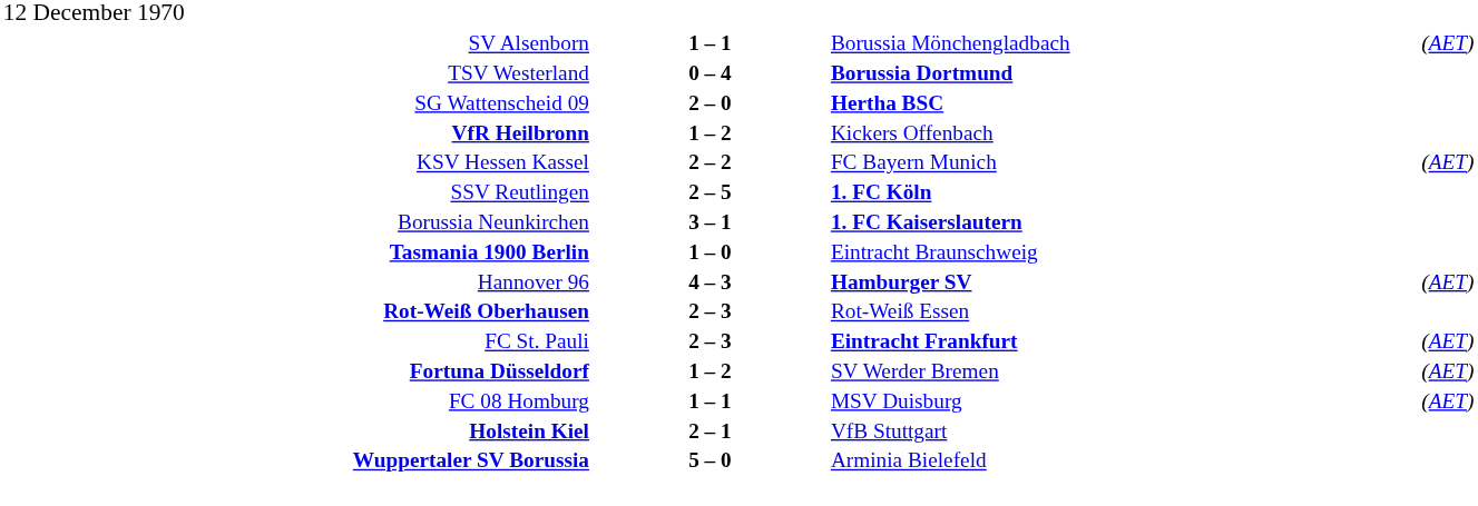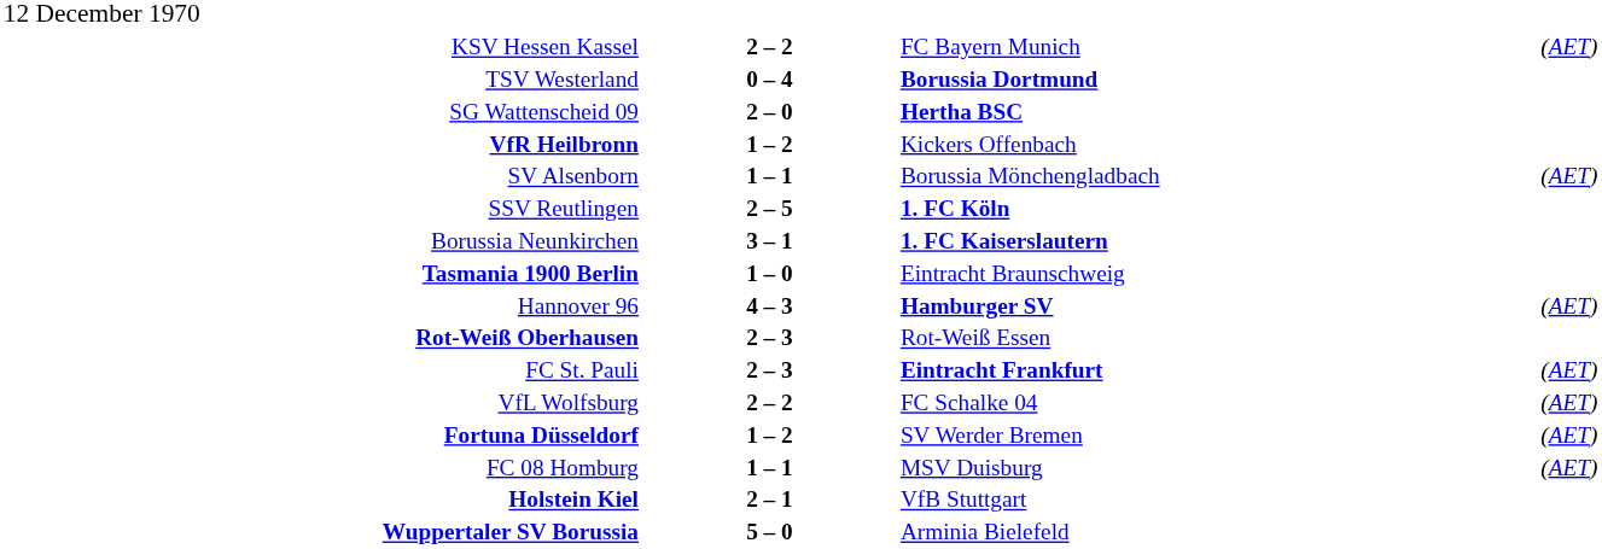 <table width=100% cellspacing=1>
 <tr>
 <th width=25%></th>
 <th width=10%></th>
 <th width=25%></th>
 <th></th>
 </tr>
 <tr>
 <td>12 December 1970</td>
 </tr>
 <tr style=font-size:90%>
-<td align=right><a href='#'>SV Alsenborn</a></td>
-<td align=center><strong>1 – 1</strong></td>
-<td><a href='#'>Borussia Mönchengladbach</a></td>
+<td align=right><a href='#'>KSV Hessen Kassel</a></td>
+<td align=center><strong>2 – 2</strong></td>
+<td><a href='#'>FC Bayern Munich</a></td>
 <td><em>(<a href='#'>AET</a>)</em></td>
 </tr>
 <tr style=font-size:90%>
 <td align=right><a href='#'>TSV Westerland</a></td>
 <td align=center><strong>0 – 4</strong></td>
 <td><strong><a href='#'>Borussia Dortmund</a></strong></td>
 </tr>
 <tr style=font-size:90%>
 <td align=right><a href='#'>SG Wattenscheid 09</a></td>
 <td align=center><strong>2 – 0</strong></td>
 <td><strong><a href='#'>Hertha BSC</a></strong></td>
 </tr>
 <tr style=font-size:90%>
 <td align=right><strong><a href='#'>VfR Heilbronn</a></strong></td>
 <td align=center><strong>1 – 2</strong></td>
 <td><a href='#'>Kickers Offenbach</a></td>
 </tr>
 <tr style=font-size:90%>
-<td align=right><a href='#'>KSV Hessen Kassel</a></td>
-<td align=center><strong>2 – 2</strong></td>
-<td><a href='#'>FC Bayern Munich</a></td>
+<td align=right><a href='#'>SV Alsenborn</a></td>
+<td align=center><strong>1 – 1</strong></td>
+<td><a href='#'>Borussia Mönchengladbach</a></td>
 <td><em>(<a href='#'>AET</a>)</em></td>
 </tr>
 <tr style=font-size:90%>
 <td align=right><a href='#'>SSV Reutlingen</a></td>
 <td align=center><strong>2 – 5</strong></td>
 <td><strong><a href='#'>1. FC Köln</a></strong></td>
 </tr>
 <tr style=font-size:90%>
 <td align=right><a href='#'>Borussia Neunkirchen</a></td>
 <td align=center><strong>3 – 1</strong></td>
 <td><strong><a href='#'>1. FC Kaiserslautern</a></strong></td>
 </tr>
 <tr style=font-size:90%>
 <td align=right><strong><a href='#'>Tasmania 1900 Berlin</a></strong></td>
 <td align=center><strong>1 – 0</strong></td>
 <td><a href='#'>Eintracht Braunschweig</a></td>
 </tr>
 <tr style=font-size:90%>
 <td align=right><a href='#'>Hannover 96</a></td>
 <td align=center><strong>4 – 3</strong></td>
 <td><strong><a href='#'>Hamburger SV</a></strong></td>
 <td><em>(<a href='#'>AET</a>)</em></td>
 </tr>
 <tr style=font-size:90%>
 <td align=right><strong><a href='#'>Rot-Weiß Oberhausen</a></strong></td>
 <td align=center><strong>2 – 3</strong></td>
 <td><a href='#'>Rot-Weiß Essen</a></td>
 </tr>
 <tr style=font-size:90%>
 <td align=right><a href='#'>FC St. Pauli</a></td>
 <td align=center><strong>2 – 3</strong></td>
 <td><strong><a href='#'>Eintracht Frankfurt</a></strong></td>
 <td><em>(<a href='#'>AET</a>)</em></td>
 </tr>
 <tr style=font-size:90%>
+<td align=right><a href='#'>VfL Wolfsburg</a></td>
+<td align=center><strong>2 – 2</strong></td>
+<td><a href='#'>FC Schalke 04</a></td>
+<td><em>(<a href='#'>AET</a>)</em></td>
+</tr>
+<tr style=font-size:90%>
 <td align=right><strong><a href='#'>Fortuna Düsseldorf</a></strong></td>
 <td align=center><strong>1 – 2</strong></td>
 <td><a href='#'>SV Werder Bremen</a></td>
 <td><em>(<a href='#'>AET</a>)</em></td>
 </tr>
 <tr style=font-size:90%>
 <td align=right><a href='#'>FC 08 Homburg</a></td>
 <td align=center><strong>1 – 1</strong></td>
 <td><a href='#'>MSV Duisburg</a></td>
 <td><em>(<a href='#'>AET</a>)</em></td>
 </tr>
 <tr style=font-size:90%>
 <td align=right><strong><a href='#'>Holstein Kiel</a></strong></td>
 <td align=center><strong>2 – 1</strong></td>
 <td><a href='#'>VfB Stuttgart</a></td>
 </tr>
 <tr style=font-size:90%>
 <td align=right><strong><a href='#'>Wuppertaler SV Borussia</a></strong></td>
 <td align=center><strong>5 – 0</strong></td>
 <td><a href='#'>Arminia Bielefeld</a></td>
 </tr>
 </table>
